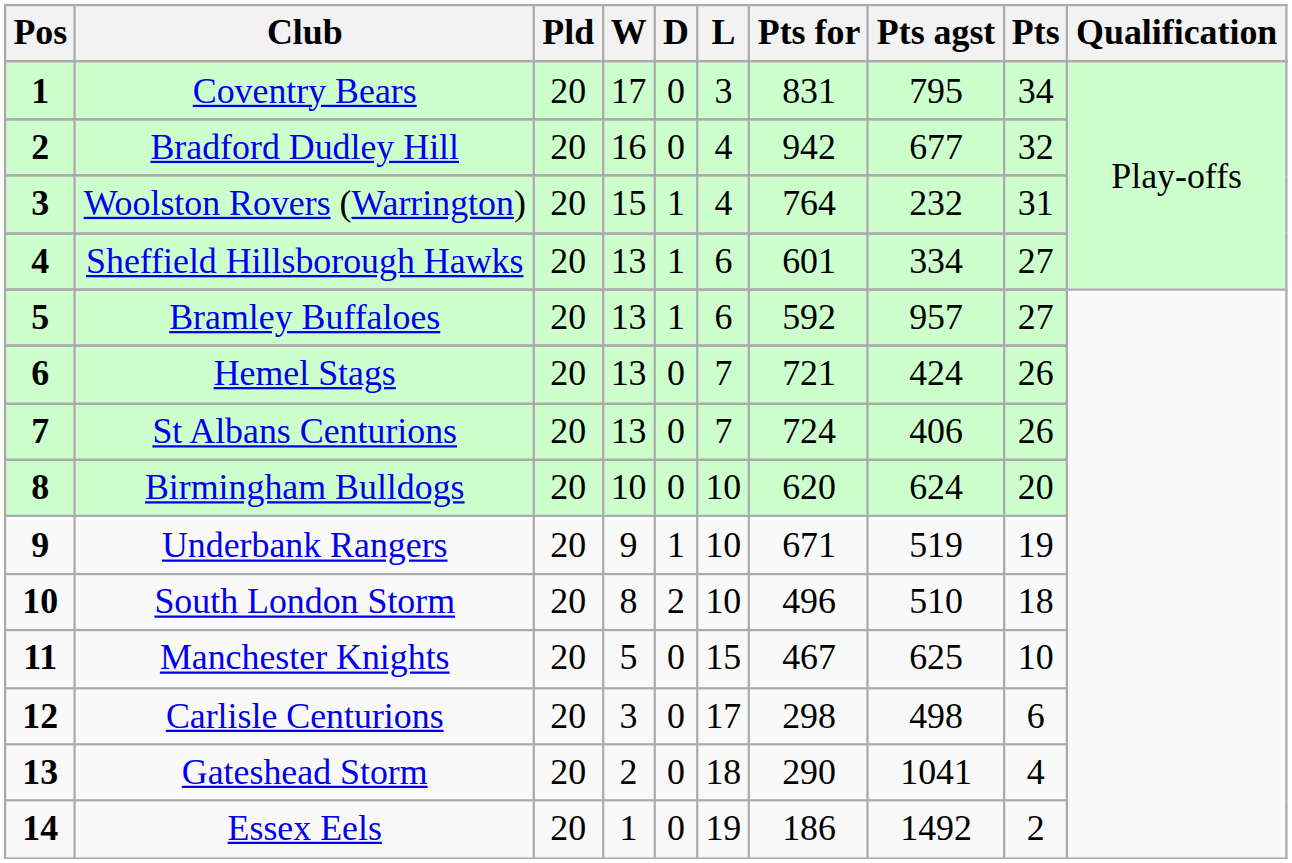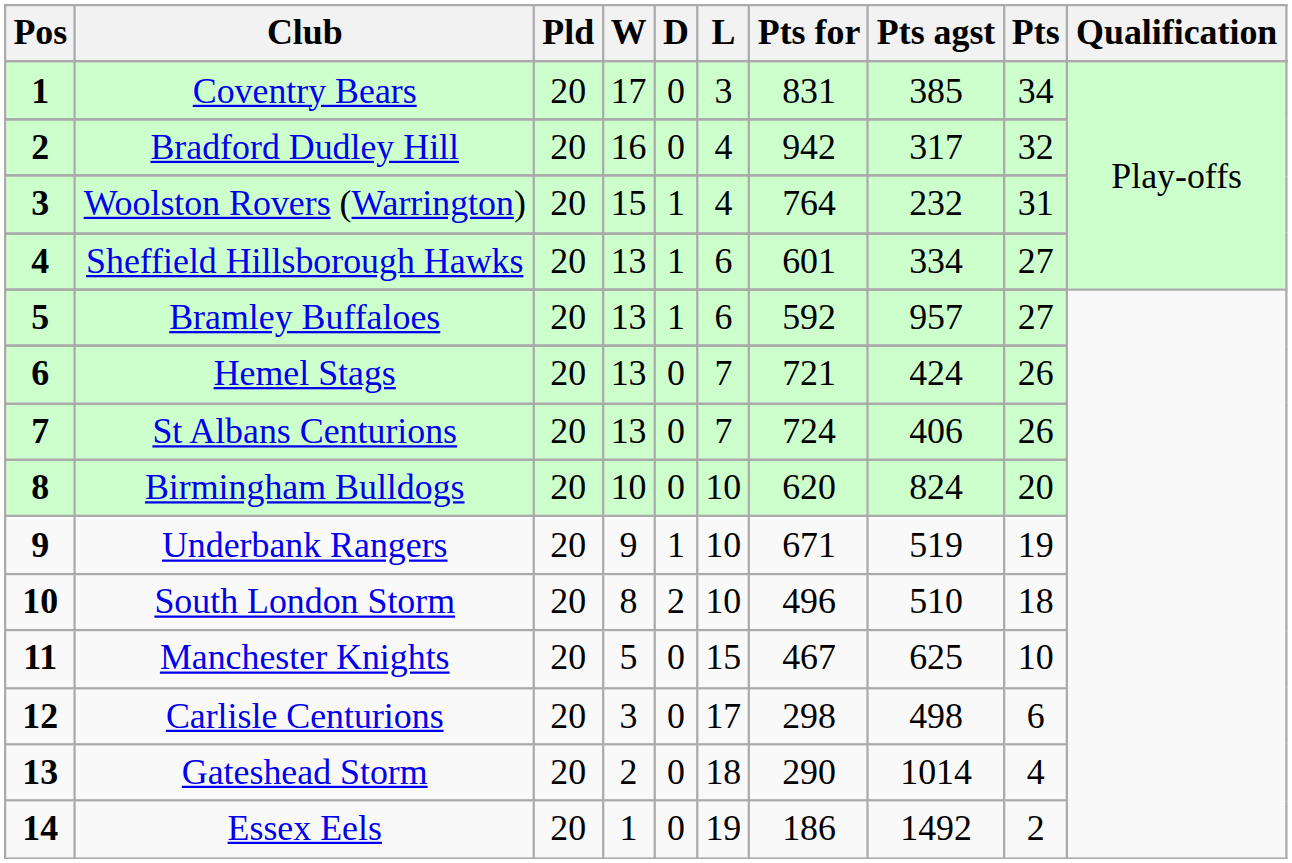 <table class="wikitable" style="text-align:center;">
 <tr>
 <th><strong>Pos</strong></th>
 <th><strong>Club</strong></th>
 <th><strong>Pld</strong></th>
 <th><strong>W</strong></th>
 <th><strong>D</strong></th>
 <th><strong>L</strong></th>
 <th><strong>Pts for</strong></th>
 <th><strong>Pts agst</strong></th>
 <th><strong>Pts</strong></th>
 <th><strong>Qualification</strong></th>
 </tr>
 <tr --->
 </tr>
 <tr align=center style="background:#ccffcc;">
 <td><strong>1</strong></td>
 <td><a href='#'>Coventry Bears</a></td>
 <td>20</td>
 <td>17</td>
 <td>0</td>
 <td>3</td>
 <td>831</td>
-<td>795</td>
+<td>385</td>
 <td>34</td>
 <td rowspan=8>Play-offs</td>
 </tr>
 <tr --->
 </tr>
 <tr align=center style="background:#ccffcc;">
 <td><strong>2</strong></td>
 <td><a href='#'>Bradford Dudley Hill</a></td>
 <td>20</td>
 <td>16</td>
 <td>0</td>
 <td>4</td>
 <td>942</td>
-<td>677</td>
+<td>317</td>
 <td>32</td>
 </tr>
 <tr --->
 </tr>
 <tr align=center style="background:#ccffcc;">
 <td><strong>3</strong></td>
 <td><a href='#'>Woolston Rovers</a> (<a href='#'>Warrington</a>)</td>
 <td>20</td>
 <td>15</td>
 <td>1</td>
 <td>4</td>
 <td>764</td>
 <td>232</td>
 <td>31</td>
 </tr>
 <tr --->
 </tr>
 <tr align=center style="background:#ccffcc;">
 <td><strong>4</strong></td>
 <td><a href='#'>Sheffield Hillsborough Hawks</a></td>
 <td>20</td>
 <td>13</td>
 <td>1</td>
 <td>6</td>
 <td>601</td>
 <td>334</td>
 <td>27</td>
 </tr>
 <tr --->
 </tr>
 <tr align=center style="background:#ccffcc;">
 <td><strong>5</strong></td>
 <td><a href='#'>Bramley Buffaloes</a></td>
 <td>20</td>
 <td>13</td>
 <td>1</td>
 <td>6</td>
 <td>592</td>
 <td>957</td>
 <td>27</td>
 </tr>
 <tr --->
 </tr>
 <tr align=center style="background:#ccffcc;">
 <td><strong>6</strong></td>
 <td><a href='#'>Hemel Stags</a></td>
 <td>20</td>
 <td>13</td>
 <td>0</td>
 <td>7</td>
 <td>721</td>
 <td>424</td>
 <td>26</td>
 </tr>
 <tr --->
 </tr>
 <tr align=center style="background:#ccffcc;">
 <td><strong>7</strong></td>
 <td><a href='#'>St Albans Centurions</a></td>
 <td>20</td>
 <td>13</td>
 <td>0</td>
 <td>7</td>
 <td>724</td>
 <td>406</td>
 <td>26</td>
 </tr>
 <tr --->
 </tr>
 <tr align=center style="background:#ccffcc;">
 <td><strong>8</strong></td>
 <td><a href='#'>Birmingham Bulldogs</a></td>
 <td>20</td>
 <td>10</td>
 <td>0</td>
 <td>10</td>
 <td>620</td>
-<td>624</td>
+<td>824</td>
 <td>20</td>
 </tr>
 <tr --->
 <td><strong>9</strong></td>
 <td><a href='#'>Underbank Rangers</a></td>
 <td>20</td>
 <td>9</td>
 <td>1</td>
 <td>10</td>
 <td>671</td>
 <td>519</td>
 <td>19</td>
 </tr>
 <tr --->
 <td><strong>10</strong></td>
 <td><a href='#'>South London Storm</a></td>
 <td>20</td>
 <td>8</td>
 <td>2</td>
 <td>10</td>
 <td>496</td>
 <td>510</td>
 <td>18</td>
 </tr>
 <tr --->
 <td><strong>11</strong></td>
 <td><a href='#'>Manchester Knights</a></td>
 <td>20</td>
 <td>5</td>
 <td>0</td>
 <td>15</td>
 <td>467</td>
 <td>625</td>
 <td>10</td>
 </tr>
 <tr --->
 <td><strong>12</strong></td>
 <td><a href='#'>Carlisle Centurions</a></td>
 <td>20</td>
 <td>3</td>
 <td>0</td>
 <td>17</td>
 <td>298</td>
 <td>498</td>
 <td>6</td>
 </tr>
 <tr --->
 <td><strong>13</strong></td>
 <td><a href='#'>Gateshead Storm</a></td>
 <td>20</td>
 <td>2</td>
 <td>0</td>
 <td>18</td>
 <td>290</td>
-<td>1041</td>
+<td>1014</td>
 <td>4</td>
 </tr>
 <tr --->
 <td><strong>14</strong></td>
 <td><a href='#'>Essex Eels</a></td>
 <td>20</td>
 <td>1</td>
 <td>0</td>
 <td>19</td>
 <td>186</td>
 <td>1492</td>
 <td>2</td>
 </tr>
 </table>
